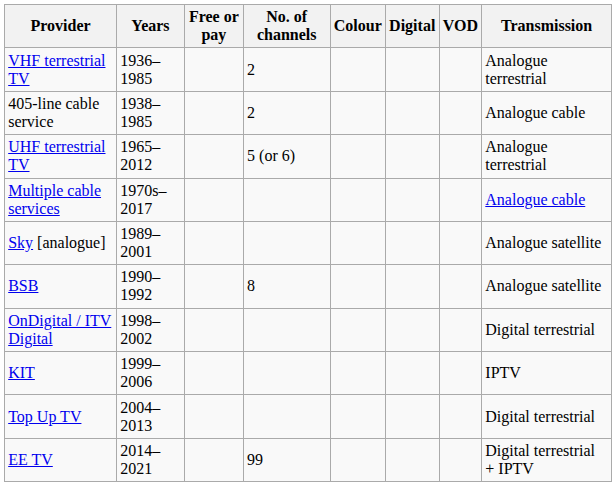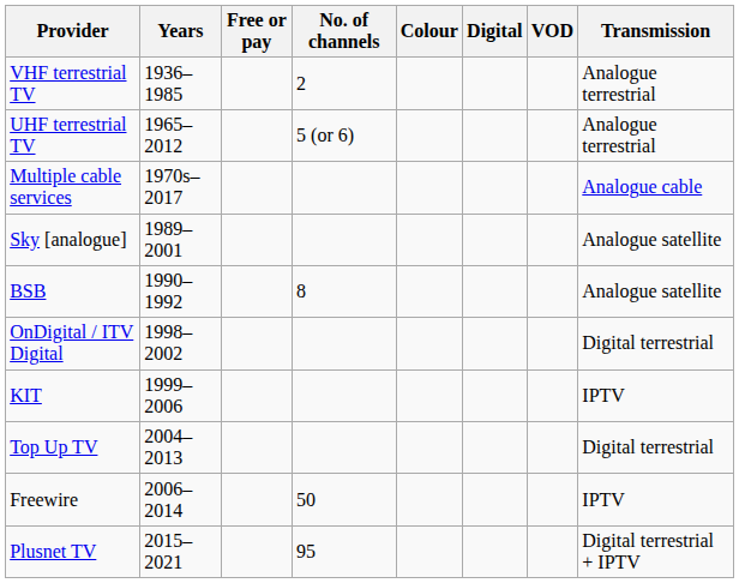 <table class="wikitable">
 <tr>
 <th>Provider</th>
 <th>Years</th>
 <th>Free or pay</th>
 <th>No. of channels</th>
 <th>Colour</th>
 <th>Digital</th>
 <th>VOD</th>
 <th>Transmission</th>
 </tr>
 <tr>
 <td><a href='#'>VHF terrestrial TV</a></td>
 <td>1936–1985</td>
 <td></td>
 <td>2</td>
 <td></td>
 <td></td>
 <td></td>
 <td>Analogue terrestrial</td>
-</tr>
-<tr>
-<td>405-line cable service</td>
-<td>1938–1985</td>
-<td></td>
-<td>2</td>
-<td></td>
-<td></td>
-<td></td>
-<td>Analogue cable</td>
 </tr>
 <tr>
 <td><a href='#'>UHF terrestrial TV</a></td>
 <td>1965–2012</td>
 <td></td>
 <td>5 (or 6)</td>
 <td></td>
 <td></td>
 <td></td>
 <td>Analogue terrestrial</td>
 </tr>
 <tr>
 <td><a href='#'>Multiple cable services</a></td>
 <td>1970s–2017</td>
 <td></td>
 <td></td>
 <td></td>
 <td></td>
 <td></td>
 <td><a href='#'>Analogue cable</a></td>
 </tr>
 <tr>
 <td><a href='#'>Sky</a> [analogue]</td>
 <td>1989–2001</td>
 <td></td>
 <td></td>
 <td></td>
 <td></td>
 <td></td>
 <td>Analogue satellite</td>
 </tr>
 <tr>
 <td><a href='#'>BSB</a></td>
 <td>1990–1992</td>
 <td></td>
 <td>8</td>
 <td></td>
 <td></td>
 <td></td>
 <td>Analogue satellite</td>
 </tr>
 <tr>
 <td><a href='#'>OnDigital / ITV Digital</a></td>
 <td>1998–2002</td>
 <td></td>
 <td></td>
 <td></td>
 <td></td>
 <td></td>
 <td>Digital terrestrial</td>
 </tr>
 <tr>
 <td><a href='#'>KIT</a></td>
 <td>1999–2006</td>
 <td></td>
 <td></td>
 <td></td>
 <td></td>
 <td></td>
 <td>IPTV</td>
 </tr>
 <tr>
 <td><a href='#'>Top Up TV</a></td>
 <td>2004–2013</td>
 <td></td>
 <td></td>
 <td></td>
 <td></td>
 <td></td>
 <td>Digital terrestrial</td>
 </tr>
 <tr>
-<td><a href='#'>EE TV</a></td>
-<td>2014–2021</td>
+<td>Freewire</td>
+<td>2006–2014</td>
 <td></td>
-<td>99</td>
+<td>50</td>
+<td></td>
+<td></td>
+<td></td>
+<td>IPTV</td>
+</tr>
+<tr>
+<td><a href='#'>Plusnet TV</a></td>
+<td>2015–2021</td>
+<td></td>
+<td>95</td>
 <td></td>
 <td></td>
 <td></td>
 <td>Digital terrestrial + IPTV</td>
 </tr>
 </table>
